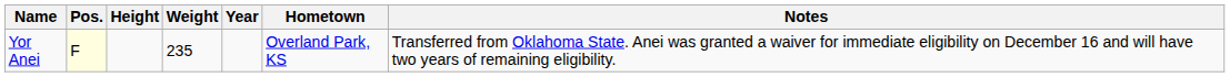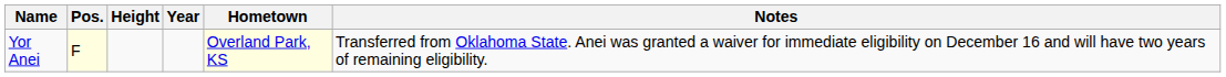 <table class="wikitable sortable" border="1">
 <tr>
 <th>Name</th>
 <th>Pos.</th>
 <th>Height</th>
-<th>Weight</th>
 <th>Year</th>
 <th>Hometown</th>
 <th class="unsortable">Notes</th>
 </tr>
 <tr>
 <td><a href='#'>Yor Anei</a></td>
 <td style="background: lightyellow;">F</td>
 <td></td>
-<td>235</td>
 <td></td>
-<td><a href='#'>Overland Park, KS</a></td>
+<td style="background: lightyellow;"><a href='#'>Overland Park, KS</a></td>
 <td>Transferred from <a href='#'>Oklahoma State</a>. Anei was granted a waiver for immediate eligibility on December 16 and will have two years of remaining eligibility.</td>
 </tr>
 </table>
